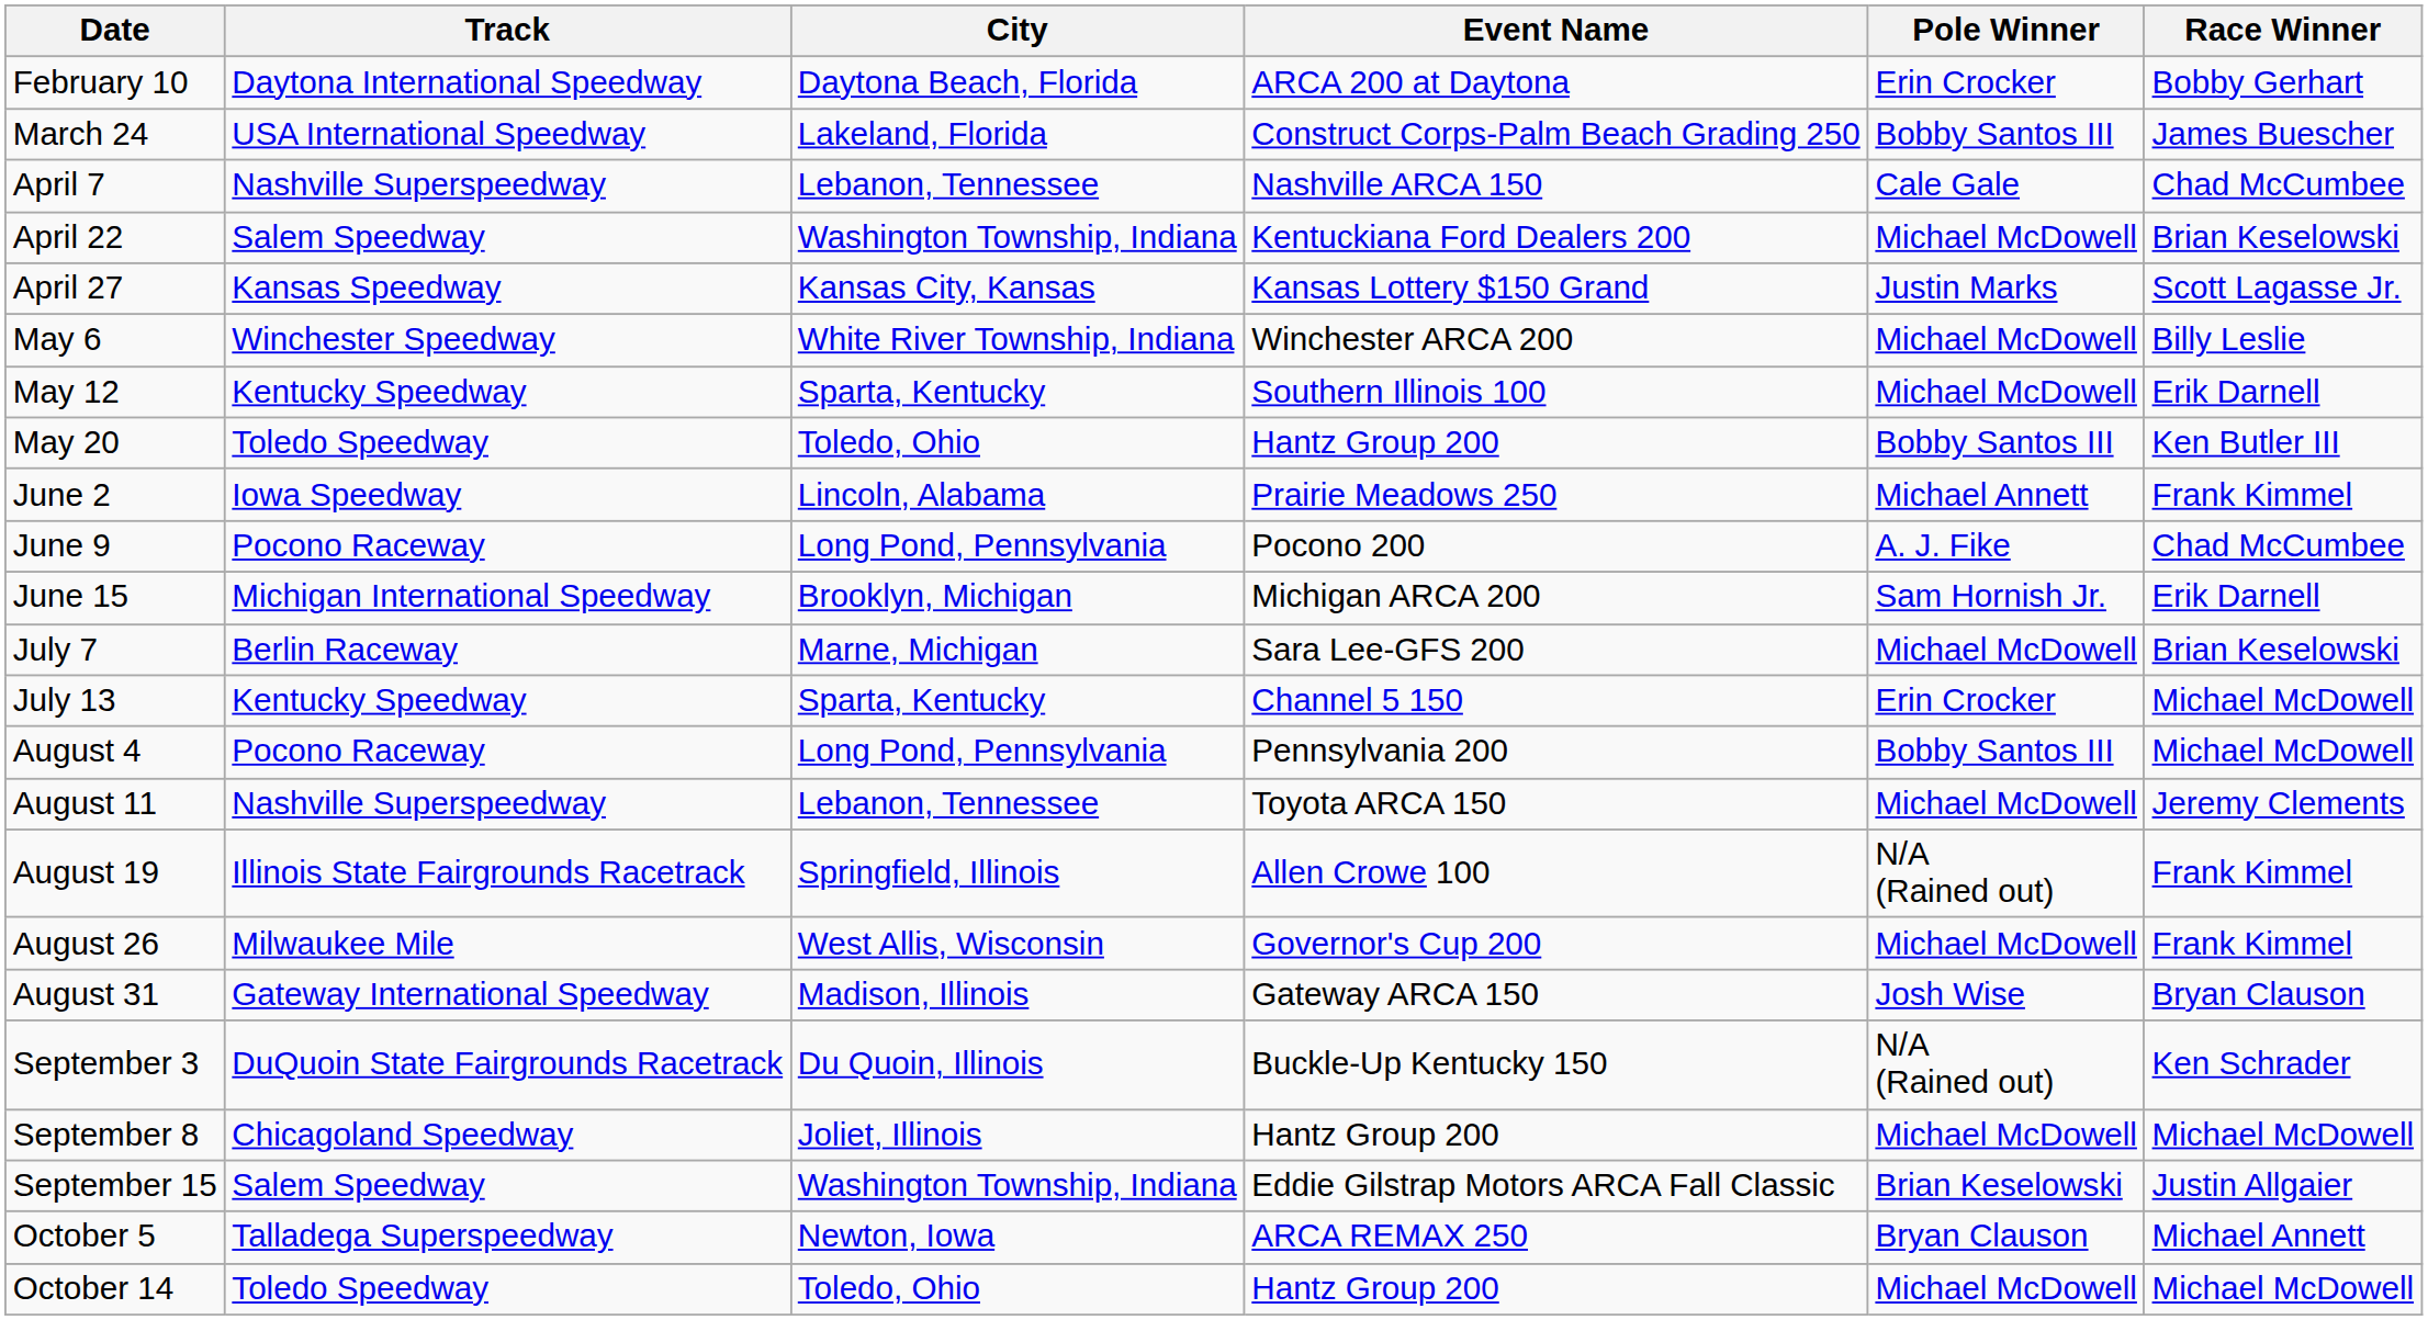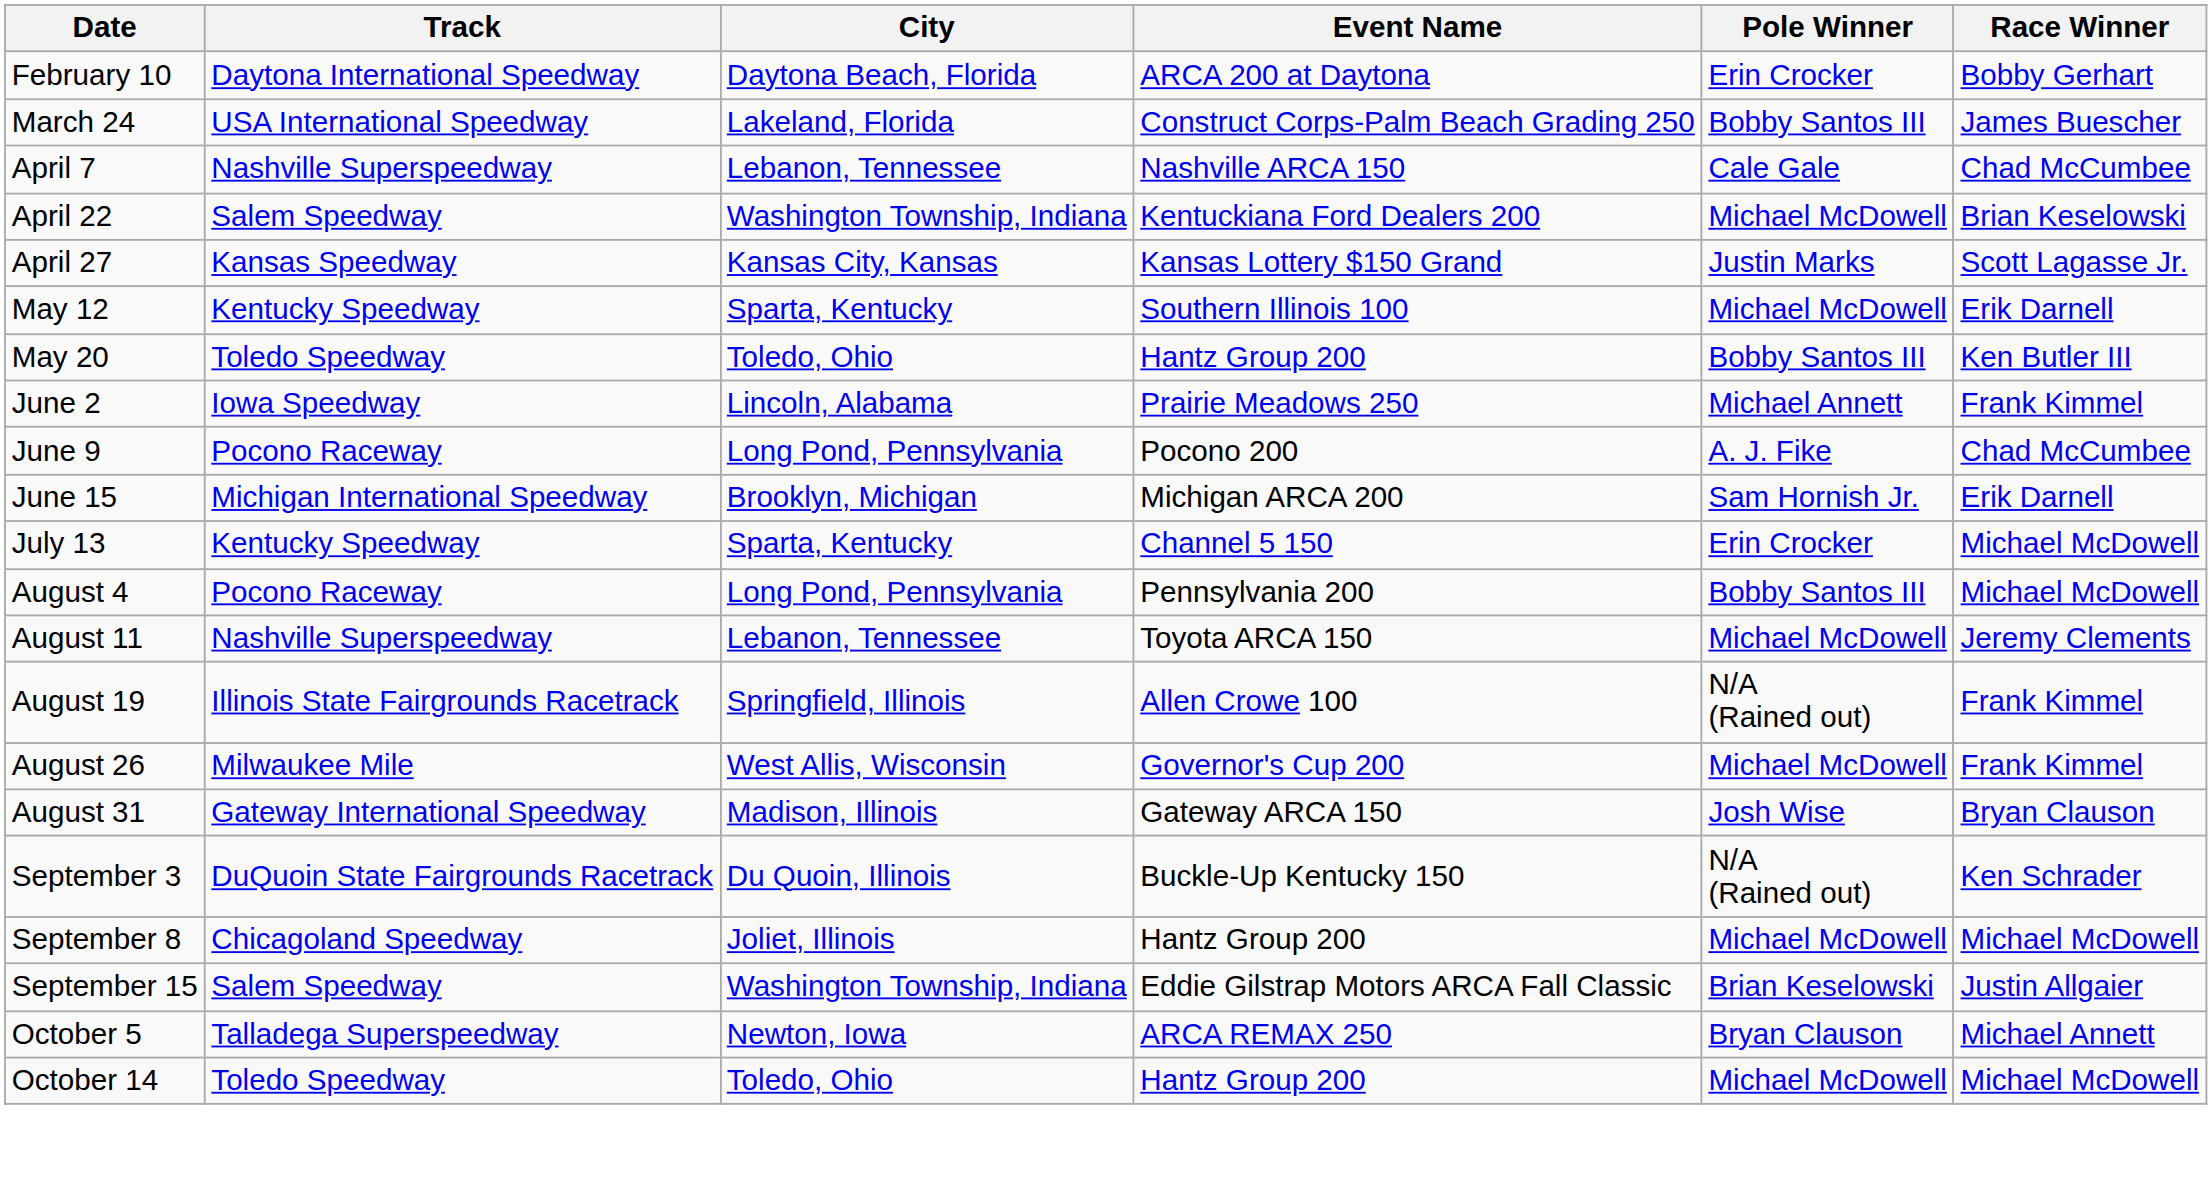 <table class="wikitable">
 <tr>
 <th>Date</th>
 <th>Track</th>
 <th>City</th>
 <th>Event Name</th>
 <th>Pole Winner</th>
 <th>Race Winner</th>
 </tr>
 <tr>
 <td>February 10</td>
 <td><a href='#'>Daytona International Speedway</a></td>
 <td><a href='#'>Daytona Beach, Florida</a></td>
 <td><a href='#'>ARCA 200 at Daytona</a></td>
 <td><a href='#'>Erin Crocker</a></td>
 <td><a href='#'>Bobby Gerhart</a></td>
 </tr>
 <tr>
 <td>March 24</td>
 <td><a href='#'>USA International Speedway</a></td>
 <td><a href='#'>Lakeland, Florida</a></td>
 <td><a href='#'>Construct Corps-Palm Beach Grading 250</a></td>
 <td><a href='#'>Bobby Santos III</a></td>
 <td><a href='#'>James Buescher</a></td>
 </tr>
 <tr>
 <td>April 7</td>
 <td><a href='#'>Nashville Superspeedway</a></td>
 <td><a href='#'>Lebanon, Tennessee</a></td>
 <td><a href='#'>Nashville ARCA 150</a></td>
 <td><a href='#'>Cale Gale</a></td>
 <td><a href='#'>Chad McCumbee</a></td>
 </tr>
 <tr>
 <td>April 22</td>
 <td><a href='#'>Salem Speedway</a></td>
 <td><a href='#'>Washington Township, Indiana</a></td>
 <td><a href='#'>Kentuckiana Ford Dealers 200</a></td>
 <td><a href='#'>Michael McDowell</a></td>
 <td><a href='#'>Brian Keselowski</a></td>
 </tr>
 <tr>
 <td>April 27</td>
 <td><a href='#'>Kansas Speedway</a></td>
 <td><a href='#'>Kansas City, Kansas</a></td>
 <td><a href='#'>Kansas Lottery $150 Grand</a></td>
 <td><a href='#'>Justin Marks</a></td>
 <td><a href='#'>Scott Lagasse Jr.</a></td>
 </tr>
 <tr>
-<td>May 6</td>
-<td><a href='#'>Winchester Speedway</a></td>
-<td><a href='#'>White River Township, Indiana</a></td>
-<td>Winchester ARCA 200</td>
-<td><a href='#'>Michael McDowell</a></td>
-<td><a href='#'>Billy Leslie</a></td>
-</tr>
-<tr>
 <td>May 12</td>
 <td><a href='#'>Kentucky Speedway</a></td>
 <td><a href='#'>Sparta, Kentucky</a></td>
 <td><a href='#'>Southern Illinois 100</a></td>
 <td><a href='#'>Michael McDowell</a></td>
 <td><a href='#'>Erik Darnell</a></td>
 </tr>
 <tr>
 <td>May 20</td>
 <td><a href='#'>Toledo Speedway</a></td>
 <td><a href='#'>Toledo, Ohio</a></td>
 <td><a href='#'>Hantz Group 200</a></td>
 <td><a href='#'>Bobby Santos III</a></td>
 <td><a href='#'>Ken Butler III</a></td>
 </tr>
 <tr>
 <td>June 2</td>
 <td><a href='#'>Iowa Speedway</a></td>
 <td><a href='#'>Lincoln, Alabama</a></td>
 <td><a href='#'>Prairie Meadows 250</a></td>
 <td><a href='#'>Michael Annett</a></td>
 <td><a href='#'>Frank Kimmel</a></td>
 </tr>
 <tr>
 <td>June 9</td>
 <td><a href='#'>Pocono Raceway</a></td>
 <td><a href='#'>Long Pond, Pennsylvania</a></td>
 <td>Pocono 200</td>
 <td><a href='#'>A. J. Fike</a></td>
 <td><a href='#'>Chad McCumbee</a></td>
 </tr>
 <tr>
 <td>June 15</td>
 <td><a href='#'>Michigan International Speedway</a></td>
 <td><a href='#'>Brooklyn, Michigan</a></td>
 <td>Michigan ARCA 200</td>
 <td><a href='#'>Sam Hornish Jr.</a></td>
 <td><a href='#'>Erik Darnell</a></td>
-</tr>
-<tr>
-<td>July 7</td>
-<td><a href='#'>Berlin Raceway</a></td>
-<td><a href='#'>Marne, Michigan</a></td>
-<td>Sara Lee-GFS 200</td>
-<td><a href='#'>Michael McDowell</a></td>
-<td><a href='#'>Brian Keselowski</a></td>
 </tr>
 <tr>
 <td>July 13</td>
 <td><a href='#'>Kentucky Speedway</a></td>
 <td><a href='#'>Sparta, Kentucky</a></td>
 <td><a href='#'>Channel 5 150</a></td>
 <td><a href='#'>Erin Crocker</a></td>
 <td><a href='#'>Michael McDowell</a></td>
 </tr>
 <tr>
 <td>August 4</td>
 <td><a href='#'>Pocono Raceway</a></td>
 <td><a href='#'>Long Pond, Pennsylvania</a></td>
 <td>Pennsylvania 200</td>
 <td><a href='#'>Bobby Santos III</a></td>
 <td><a href='#'>Michael McDowell</a></td>
 </tr>
 <tr>
 <td>August 11</td>
 <td><a href='#'>Nashville Superspeedway</a></td>
 <td><a href='#'>Lebanon, Tennessee</a></td>
 <td>Toyota ARCA 150</td>
 <td><a href='#'>Michael McDowell</a></td>
 <td><a href='#'>Jeremy Clements</a></td>
 </tr>
 <tr>
 <td>August 19</td>
 <td><a href='#'>Illinois State Fairgrounds Racetrack</a></td>
 <td><a href='#'>Springfield, Illinois</a></td>
 <td><a href='#'>Allen Crowe</a> 100</td>
 <td>N/A<br>(Rained out)</td>
 <td><a href='#'>Frank Kimmel</a></td>
 </tr>
 <tr>
 <td>August 26</td>
 <td><a href='#'>Milwaukee Mile</a></td>
 <td><a href='#'>West Allis, Wisconsin</a></td>
 <td><a href='#'>Governor's Cup 200</a></td>
 <td><a href='#'>Michael McDowell</a></td>
 <td><a href='#'>Frank Kimmel</a></td>
 </tr>
 <tr>
 <td>August 31</td>
 <td><a href='#'>Gateway International Speedway</a></td>
 <td><a href='#'>Madison, Illinois</a></td>
 <td>Gateway ARCA 150</td>
 <td><a href='#'>Josh Wise</a></td>
 <td><a href='#'>Bryan Clauson</a></td>
 </tr>
 <tr>
 <td>September 3</td>
 <td><a href='#'>DuQuoin State Fairgrounds Racetrack</a></td>
 <td><a href='#'>Du Quoin, Illinois</a></td>
 <td>Buckle-Up Kentucky 150</td>
 <td>N/A<br>(Rained out)</td>
 <td><a href='#'>Ken Schrader</a></td>
 </tr>
 <tr>
 <td>September 8</td>
 <td><a href='#'>Chicagoland Speedway</a></td>
 <td><a href='#'>Joliet, Illinois</a></td>
 <td>Hantz Group 200</td>
 <td><a href='#'>Michael McDowell</a></td>
 <td><a href='#'>Michael McDowell</a></td>
 </tr>
 <tr>
 <td>September 15</td>
 <td><a href='#'>Salem Speedway</a></td>
 <td><a href='#'>Washington Township, Indiana</a></td>
 <td>Eddie Gilstrap Motors ARCA Fall Classic</td>
 <td><a href='#'>Brian Keselowski</a></td>
 <td><a href='#'>Justin Allgaier</a></td>
 </tr>
 <tr>
 <td>October 5</td>
 <td><a href='#'>Talladega Superspeedway</a></td>
 <td><a href='#'>Newton, Iowa</a></td>
 <td><a href='#'>ARCA REMAX 250</a></td>
 <td><a href='#'>Bryan Clauson</a></td>
 <td><a href='#'>Michael Annett</a></td>
 </tr>
 <tr>
 <td>October 14</td>
 <td><a href='#'>Toledo Speedway</a></td>
 <td><a href='#'>Toledo, Ohio</a></td>
 <td><a href='#'>Hantz Group 200</a></td>
 <td><a href='#'>Michael McDowell</a></td>
 <td><a href='#'>Michael McDowell</a></td>
 </tr>
 </table>
